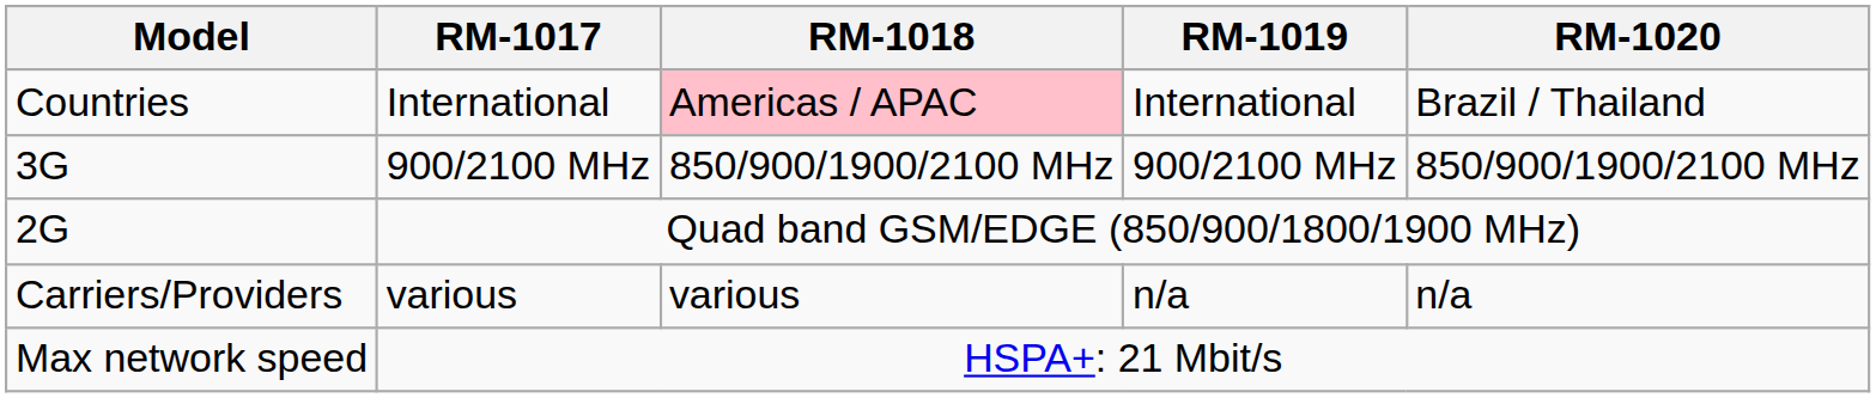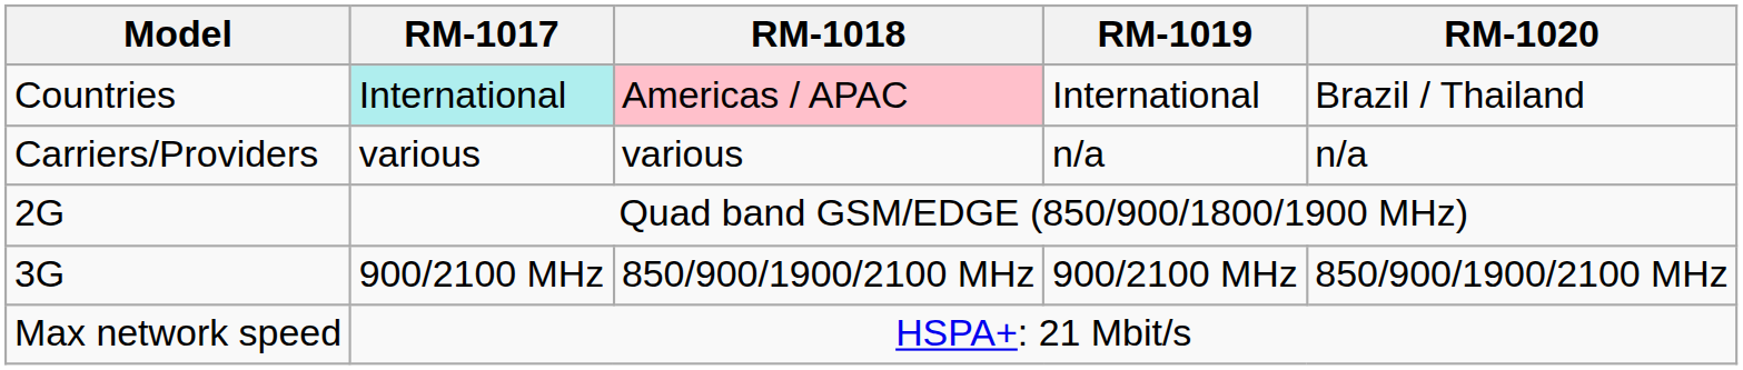 <table class="wikitable">
 <tr>
 <th>Model</th>
 <th>RM-1017</th>
 <th>RM-1018</th>
 <th>RM-1019</th>
 <th>RM-1020</th>
 </tr>
 <tr>
 <td>Countries</td>
-<td>International</td>
+<td style="background: paleturquoise;">International</td>
 <td style="background: pink;">Americas / APAC</td>
 <td>International</td>
 <td>Brazil / Thailand</td>
+</tr>
+<tr>
+<td>Carriers/Providers</td>
+<td>various</td>
+<td>various</td>
+<td>n/a</td>
+<td>n/a</td>
+</tr>
+<tr>
+<td>2G</td>
+<td colspan="4" style="text-align: center;">Quad band GSM/EDGE (850/900/1800/1900 MHz)</td>
 </tr>
 <tr>
 <td>3G</td>
 <td>900/2100 MHz</td>
 <td>850/900/1900/2100 MHz</td>
 <td>900/2100 MHz</td>
 <td>850/900/1900/2100 MHz</td>
 </tr>
 <tr>
-<td>2G</td>
-<td colspan="4" style="text-align: center;">Quad band GSM/EDGE (850/900/1800/1900 MHz)</td>
-</tr>
-<tr>
-<td>Carriers/Providers</td>
-<td>various</td>
-<td>various</td>
-<td>n/a</td>
-<td>n/a</td>
-</tr>
-<tr>
 <td>Max network speed</td>
 <td colspan="4" style="text-align: center;"><a href='#'>HSPA+</a>: 21 Mbit/s</td>
 </tr>
 </table>
